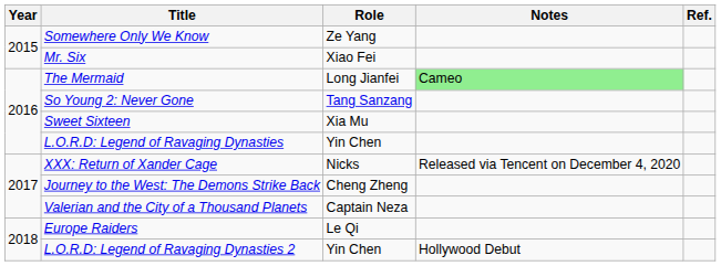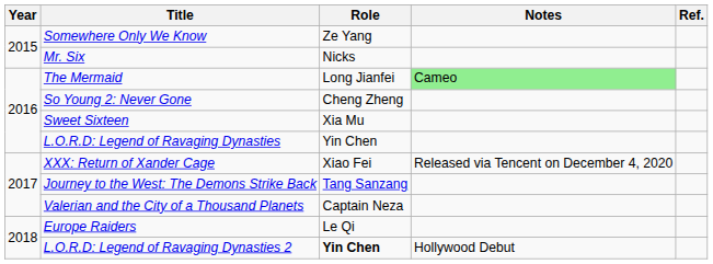 <table class="wikitable sortable plainrowheaders">
 <tr>
 <th scope="col">Year</th>
 <th scope="col">Title</th>
 <th scope="col">Role</th>
 <th scope="col">Notes</th>
 <th scope="col">Ref.</th>
 </tr>
 <tr>
 <td rowspan="2">2015</td>
 <td><em><a href='#'>Somewhere Only We Know</a></em></td>
 <td>Ze Yang</td>
 <td></td>
 <td></td>
 </tr>
 <tr>
 <td><em><a href='#'>Mr. Six</a></em></td>
-<td>Xiao Fei</td>
+<td>Nicks</td>
 <td></td>
 <td></td>
 </tr>
 <tr>
 <td rowspan="4">2016</td>
 <td><em><a href='#'>The Mermaid</a></em></td>
 <td>Long Jianfei</td>
 <td style="background: lightgreen;">Cameo</td>
 <td></td>
 </tr>
 <tr>
 <td><em><a href='#'>So Young 2: Never Gone</a></em></td>
-<td><a href='#'>Tang Sanzang</a></td>
+<td>Cheng Zheng</td>
 <td></td>
 <td></td>
 </tr>
 <tr>
 <td><em><a href='#'>Sweet Sixteen</a></em></td>
 <td>Xia Mu</td>
 <td></td>
 <td></td>
 </tr>
 <tr>
 <td><em><a href='#'>L.O.R.D: Legend of Ravaging Dynasties</a></em></td>
 <td>Yin Chen</td>
 <td></td>
 <td></td>
 </tr>
 <tr>
 <td rowspan="3">2017</td>
 <td><em><a href='#'>XXX: Return of Xander Cage</a></em></td>
-<td>Nicks</td>
+<td>Xiao Fei</td>
 <td>Released via Tencent on December 4, 2020</td>
 <td></td>
 </tr>
 <tr>
 <td><em><a href='#'>Journey to the West: The Demons Strike Back</a></em></td>
-<td>Cheng Zheng</td>
+<td><a href='#'>Tang Sanzang</a></td>
 <td></td>
 <td></td>
 </tr>
 <tr>
 <td><em><a href='#'>Valerian and the City of a Thousand Planets</a></em></td>
 <td>Captain Neza</td>
 <td></td>
 <td></td>
 </tr>
 <tr>
 <td rowspan="2">2018</td>
 <td><em><a href='#'>Europe Raiders</a></em></td>
 <td>Le Qi</td>
 <td></td>
 <td></td>
 </tr>
 <tr>
 <td><em><a href='#'>L.O.R.D: Legend of Ravaging Dynasties 2</a></em></td>
-<td>Yin Chen</td>
+<td><strong>Yin Chen</strong></td>
 <td>Hollywood Debut</td>
 <td></td>
 </tr>
 </table>
